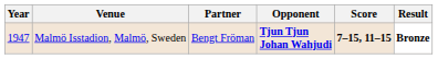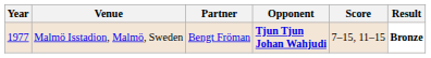 <table class="sortable wikitable" style="font-size: 90%;">
 <tr>
 <th>Year</th>
 <th>Venue</th>
 <th>Partner</th>
 <th>Opponent</th>
 <th>Score</th>
 <th>Result</th>
 </tr>
 <tr style="background:#F3E6D7">
-<td align="center"><a href='#'>1947</a></td>
+<td align="center"><a href='#'>1977</a></td>
 <td align="left"><a href='#'>Malmö Isstadion</a>, <a href='#'>Malmö</a>, Sweden</td>
 <td align="left"> <a href='#'>Bengt Fröman</a></td>
 <td><strong> <a href='#'>Tjun Tjun</a><br> <a href='#'>Johan Wahjudi</a></strong></td>
-<td align="left"><strong>7–15, 11–15</strong></td>
+<td align="left">7–15, 11–15</td>
 <td style="text-align:left; background:white"> <strong>Bronze</strong></td>
 </tr>
 </table>
